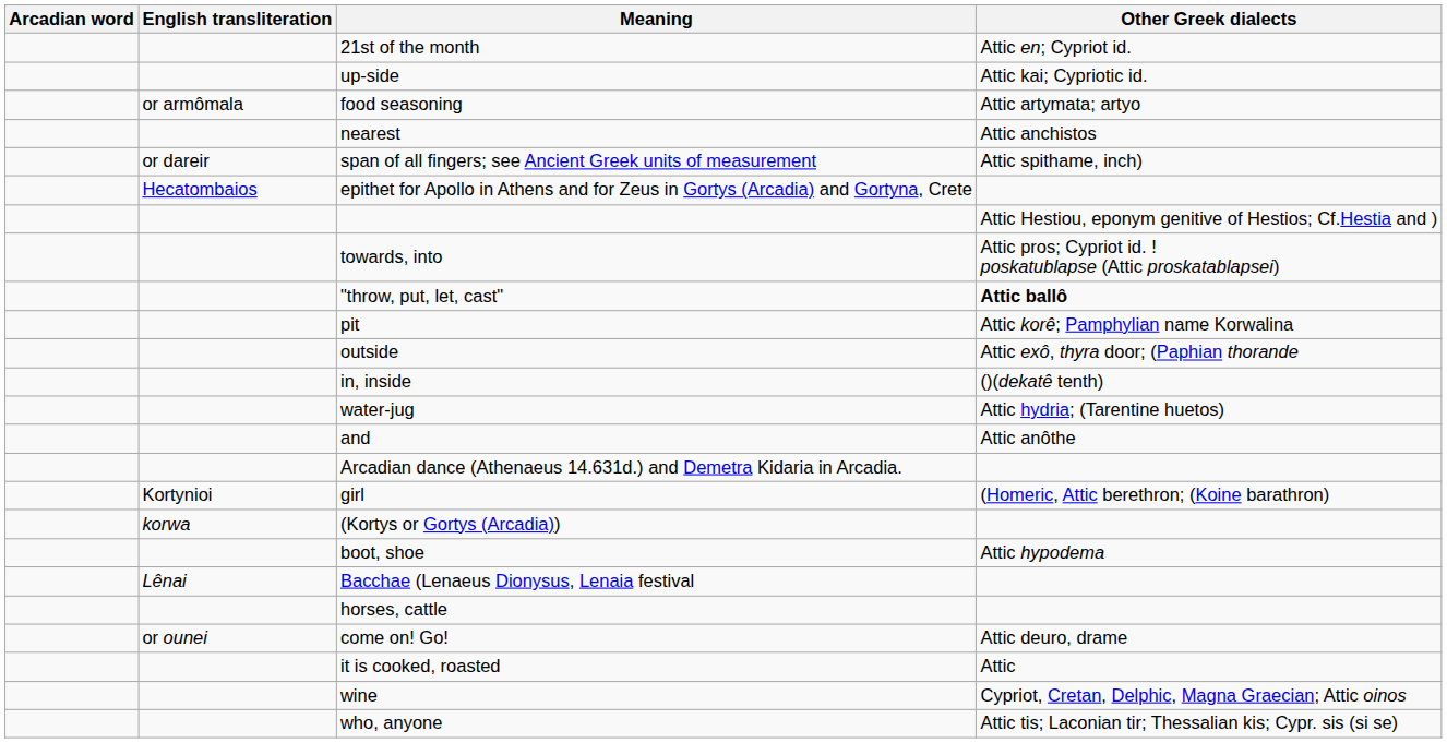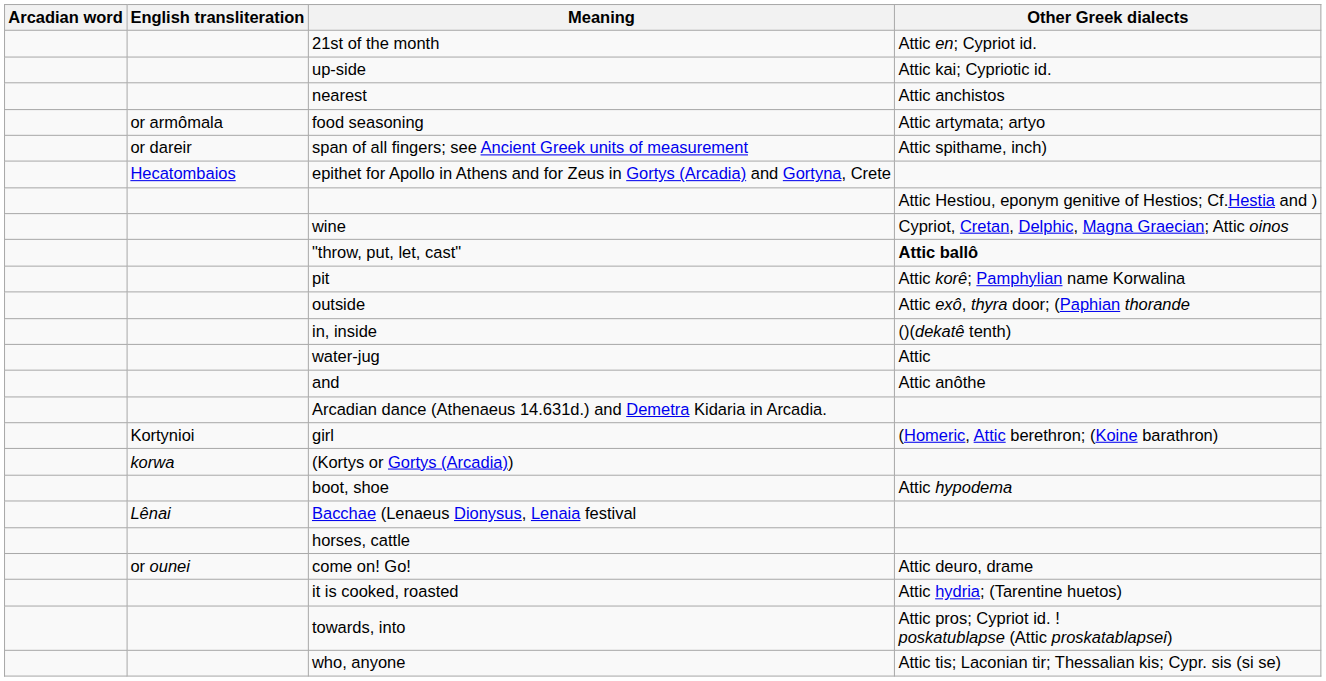 <table class="wikitable">
 <tr>
 <th>Arcadian word</th>
 <th>English transliteration</th>
 <th>Meaning</th>
 <th>Other Greek dialects</th>
 </tr>
 <tr>
 <td><strong></strong></td>
 <td><em></em></td>
 <td>21st of the month </td>
 <td>Attic <em>en</em>; Cypriot id.</td>
 </tr>
 <tr>
 <td><strong></strong></td>
 <td><em></em></td>
 <td>up-side</td>
 <td>Attic  kai; Cypriotic id.</td>
 </tr>
 <tr>
 <td><strong></strong></td>
+<td><em></em></td>
+<td>nearest</td>
+<td>Attic  anchistos</td>
+</tr>
+<tr>
+<td><strong></strong></td>
 <td><em></em> or  armômala</td>
 <td>food seasoning</td>
 <td>Attic  artymata;  artyo</td>
-</tr>
-<tr>
-<td><strong></strong></td>
-<td><em></em></td>
-<td>nearest</td>
-<td>Attic  anchistos</td>
 </tr>
 <tr>
 <td><strong></strong></td>
 <td><em></em> or dareir</td>
 <td>span of all fingers; see <a href='#'>Ancient Greek units of measurement</a></td>
 <td>Attic  spithame, inch)</td>
 </tr>
 <tr>
 <td><strong></strong></td>
 <td><a href='#'>Hecatombaios</a></td>
 <td>epithet for Apollo in Athens and for Zeus in <a href='#'>Gortys (Arcadia)</a> and <a href='#'>Gortyna</a>, Crete</td>
 <td></td>
 </tr>
 <tr>
 <td><strong></strong></td>
 <td><em></em></td>
 <td></td>
 <td>Attic Hestiou, eponym genitive of Hestios; Cf.<a href='#'>Hestia</a> and )</td>
 </tr>
 <tr>
 <td><strong></strong></td>
 <td><em></em></td>
-<td>towards, into</td>
-<td>Attic  pros; Cypriot id. !<br> <em>poskatublapse</em> (Attic <em>proskatablapsei</em>)</td>
+<td>wine</td>
+<td>Cypriot, <a href='#'>Cretan</a>, <a href='#'>Delphic</a>, <a href='#'>Magna Graecian</a>; Attic <em>oinos</em></td>
 </tr>
 <tr>
 <td><strong></strong></td>
 <td><em></em></td>
 <td>"throw, put, let, cast"</td>
 <td><strong>Attic  ballô</strong></td>
 </tr>
 <tr>
 <td><strong></strong></td>
 <td><em></em></td>
 <td>pit</td>
 <td>Attic <em>korê</em>; <a href='#'>Pamphylian</a> name  Korwalina</td>
 </tr>
 <tr>
 <td><strong></strong></td>
 <td><em></em></td>
 <td>outside</td>
 <td>Attic  <em>exô</em>, <em>thyra</em> door; (<a href='#'>Paphian</a> <strong></strong> <em>thorande</em></td>
 </tr>
 <tr>
 <td><strong></strong></td>
 <td><em></em></td>
 <td>in, inside</td>
 <td>()(<em>dekatê</em> tenth)</td>
 </tr>
 <tr>
 <td><strong></strong></td>
 <td><em></em></td>
 <td>water-jug</td>
-<td>Attic  <a href='#'>hydria</a>; (Tarentine huetos)</td>
+<td>Attic  </td>
 </tr>
 <tr>
 <td><strong></strong></td>
 <td><em></em></td>
 <td>and</td>
 <td>Attic  anôthe</td>
 </tr>
 <tr>
 <td><strong></strong></td>
 <td><em></em></td>
 <td>Arcadian dance (Athenaeus 14.631d.) and <a href='#'>Demetra</a> Kidaria in Arcadia.</td>
 <td></td>
 </tr>
 <tr>
 <td><strong></strong></td>
 <td>Kortynioi</td>
 <td>girl</td>
 <td>(<a href='#'>Homeric</a>, <a href='#'>Attic</a>  berethron; (<a href='#'>Koine</a> barathron)</td>
 </tr>
 <tr>
 <td><strong></strong></td>
 <td><em>korwa</em></td>
 <td>(Kortys or <a href='#'>Gortys (Arcadia)</a>)</td>
 <td></td>
 </tr>
 <tr>
 <td><strong></strong></td>
 <td></td>
 <td>boot, shoe</td>
 <td>Attic <em>hypodema</em></td>
 </tr>
 <tr>
 <td><strong></strong></td>
 <td><em>Lênai</em></td>
 <td><a href='#'>Bacchae</a> (Lenaeus <a href='#'>Dionysus</a>, <a href='#'>Lenaia</a> festival</td>
 <td></td>
 </tr>
 <tr>
 <td><strong></strong></td>
 <td><em></em></td>
 <td>horses, cattle</td>
 <td></td>
 </tr>
 <tr>
 <td><strong></strong></td>
 <td><em></em>  or <em>ounei</em></td>
 <td>come on! Go!</td>
 <td>Attic  deuro, drame</td>
 </tr>
 <tr>
 <td><strong></strong></td>
 <td><em></em></td>
 <td>it is cooked, roasted</td>
-<td>Attic  </td>
+<td>Attic  <a href='#'>hydria</a>; (Tarentine huetos)</td>
 </tr>
 <tr>
 <td><strong></strong></td>
 <td><em></em></td>
-<td>wine</td>
-<td>Cypriot, <a href='#'>Cretan</a>, <a href='#'>Delphic</a>, <a href='#'>Magna Graecian</a>; Attic <em>oinos</em></td>
+<td>towards, into</td>
+<td>Attic  pros; Cypriot id. !<br> <em>poskatublapse</em> (Attic <em>proskatablapsei</em>)</td>
 </tr>
 <tr>
 <td><strong></strong></td>
 <td><em></em></td>
 <td>who, anyone</td>
 <td>Attic tis; Laconian tir; Thessalian kis; Cypr. sis (si se)</td>
 </tr>
 </table>
